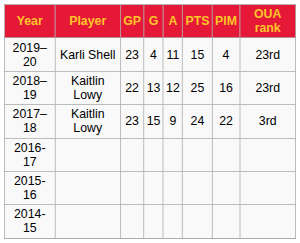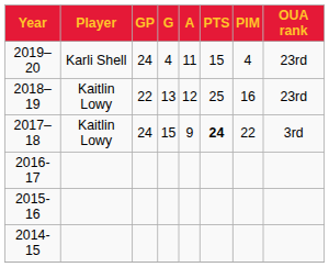 <table class="wikitable" width="30%">
 <tr align="center"  style="background:#E51937;color:#FFC429;">
 <td><strong>Year</strong></td>
 <td><strong>Player</strong></td>
 <td><strong>GP</strong></td>
 <td><strong>G</strong></td>
 <td><strong>A</strong></td>
 <td><strong>PTS</strong></td>
 <td><strong>PIM</strong></td>
 <td><strong>OUA rank</strong></td>
 </tr>
 <tr align="center" bgcolor="">
 <td>2019–20</td>
 <td>Karli Shell</td>
-<td>23</td>
+<td>24</td>
 <td>4</td>
 <td>11</td>
 <td>15</td>
 <td>4</td>
 <td>23rd</td>
 </tr>
 <tr align="center" bgcolor="">
 <td>2018–19</td>
 <td>Kaitlin Lowy</td>
 <td>22</td>
 <td>13</td>
 <td>12</td>
 <td>25</td>
 <td>16</td>
 <td>23rd</td>
 </tr>
 <tr align="center" bgcolor="">
 <td>2017–18</td>
 <td>Kaitlin Lowy</td>
-<td>23</td>
+<td>24</td>
 <td>15</td>
 <td>9</td>
-<td>24</td>
+<td><strong>24</strong></td>
 <td>22</td>
 <td>3rd</td>
 </tr>
 <tr align="center" bgcolor="">
 <td>2016-17</td>
 <td></td>
 <td></td>
 <td></td>
 <td></td>
 <td></td>
 <td></td>
 <td></td>
 </tr>
 <tr align="center" bgcolor="">
 <td>2015-16</td>
 <td></td>
 <td></td>
 <td></td>
 <td></td>
 <td></td>
 <td></td>
 <td></td>
 </tr>
 <tr align="center" bgcolor="">
 <td>2014-15</td>
 <td></td>
 <td></td>
 <td></td>
 <td></td>
 <td></td>
 <td></td>
 <td></td>
 </tr>
 <tr align="center" bgcolor="">
 </tr>
 </table>
